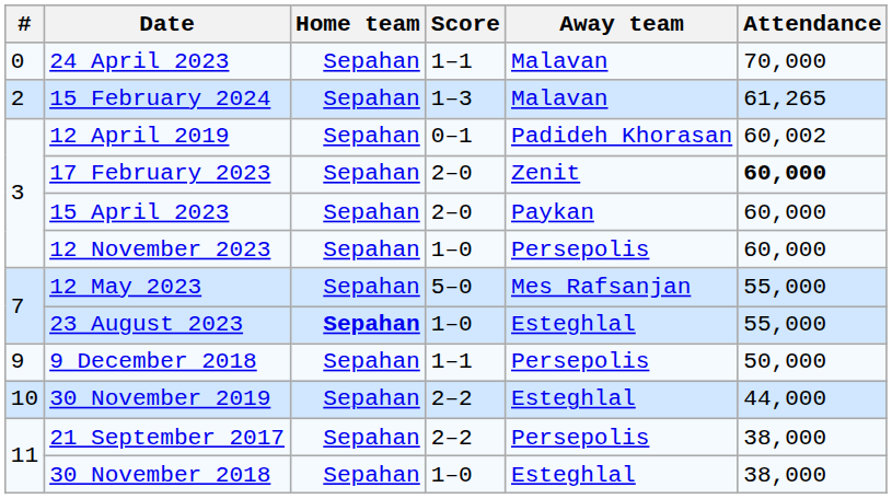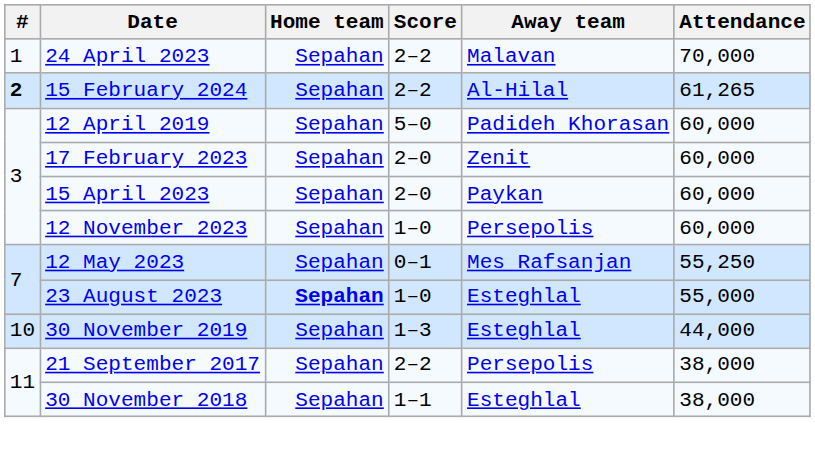 <table class="wikitable sortable">
 <tr>
 <th>#</th>
 <th>Date</th>
 <th>Home team</th>
 <th>Score</th>
 <th>Away team</th>
 <th>Attendance</th>
 </tr>
 <tr style="background:#f5faff;">
-<td>0</td>
+<td>1</td>
 <td><a href='#'>24 April 2023</a></td>
 <td align=right><a href='#'>Sepahan</a> </td>
-<td>1–1</td>
+<td>2–2</td>
 <td align=left> <a href='#'>Malavan</a></td>
 <td>70,000</td>
 </tr>
 <tr style="background:#d0e7ff;">
-<td>2</td>
+<td><strong>2</strong></td>
 <td><a href='#'>15 February 2024</a></td>
 <td align=right><a href='#'>Sepahan</a> </td>
-<td>1–3</td>
-<td align=left> <a href='#'>Malavan</a></td>
+<td>2–2</td>
+<td align=left> <a href='#'>Al-Hilal</a></td>
 <td>61,265</td>
 </tr>
 <tr style="background:#f5faff;">
 <td rowspan="4">3</td>
 <td><a href='#'>12 April 2019</a></td>
 <td align=right><a href='#'>Sepahan</a> </td>
-<td>0–1</td>
+<td>5–0</td>
 <td align=left> <a href='#'>Padideh Khorasan</a></td>
-<td>60,002</td>
+<td>60,000</td>
 </tr>
 <tr style="background:#f5faff;">
 <td><a href='#'>17 February 2023</a></td>
 <td align=right><a href='#'>Sepahan</a> </td>
 <td>2–0</td>
 <td align=left> <a href='#'>Zenit</a></td>
-<td><strong>60,000</strong></td>
+<td>60,000</td>
 </tr>
 <tr style="background:#f5faff;">
 <td><a href='#'>15 April 2023</a></td>
 <td align=right><a href='#'>Sepahan</a> </td>
 <td>2–0</td>
 <td align=left> <a href='#'>Paykan</a></td>
 <td>60,000</td>
 </tr>
 <tr style="background:#f5faff;">
 <td><a href='#'>12 November 2023</a></td>
 <td align=right><a href='#'>Sepahan</a> </td>
 <td>1–0</td>
 <td align=left> <a href='#'>Persepolis</a></td>
 <td>60,000</td>
 </tr>
 <tr style="background:#d0e7ff;">
 <td rowspan="2">7</td>
 <td><a href='#'>12 May 2023</a></td>
 <td align=right><a href='#'>Sepahan</a> </td>
-<td>5–0</td>
+<td>0–1</td>
 <td align=left> <a href='#'>Mes Rafsanjan</a></td>
-<td>55,000</td>
+<td>55,250</td>
 </tr>
 <tr style="background:#d0e7ff;">
 <td><a href='#'>23 August 2023</a></td>
 <td align=right><strong><a href='#'>Sepahan</a> </strong></td>
 <td>1–0</td>
 <td align=left> <a href='#'>Esteghlal</a></td>
 <td>55,000</td>
 </tr>
-<tr style="background:#f5faff;">
-<td>9</td>
-<td><a href='#'>9 December 2018</a></td>
-<td align=right><a href='#'>Sepahan</a> </td>
-<td>1–1</td>
-<td align=left> <a href='#'>Persepolis</a></td>
-<td>50,000</td>
-</tr>
 <tr style="background:#d0e7ff;">
 <td>10</td>
 <td><a href='#'>30 November 2019</a></td>
 <td align=right><a href='#'>Sepahan</a> </td>
-<td>2–2</td>
+<td>1–3</td>
 <td align=left> <a href='#'>Esteghlal</a></td>
 <td>44,000</td>
 </tr>
 <tr style="background:#f5faff;">
 <td rowspan="2">11</td>
 <td><a href='#'>21 September 2017</a></td>
 <td align=right><a href='#'>Sepahan</a> </td>
 <td>2–2</td>
 <td align=left> <a href='#'>Persepolis</a></td>
 <td>38,000</td>
 </tr>
 <tr style="background:#f5faff;">
 <td><a href='#'>30 November 2018</a></td>
 <td align=right><a href='#'>Sepahan</a> </td>
-<td>1–0</td>
+<td>1–1</td>
 <td align=left> <a href='#'>Esteghlal</a></td>
 <td>38,000</td>
 </tr>
 </table>
